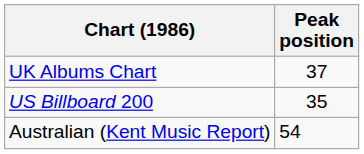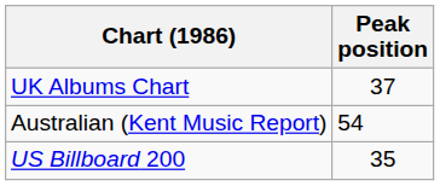 <table class=wikitable>
 <tr>
 <th>Chart (1986)</th>
 <th>Peak<br>position</th>
 </tr>
 <tr>
 <td><a href='#'>UK Albums Chart</a></td>
 <td style="text-align:center;">37</td>
 </tr>
 <tr>
+<td>Australian (<a href='#'>Kent Music Report</a>)</td>
+<td>54</td>
+</tr>
+<tr>
 <td><a href='#'><em>US Billboard</em> 200</a></td>
 <td style="text-align:center;">35</td>
 </tr>
-<tr>
-<td>Australian (<a href='#'>Kent Music Report</a>)</td>
-<td>54</td>
-</tr>
 </table>
